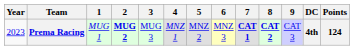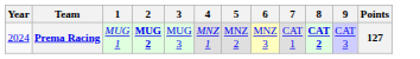 <table class="wikitable" style="text-align:center; font-size:85%;">
 <tr>
 <th>Year</th>
 <th>Team</th>
 <th>1</th>
 <th>2</th>
 <th>3</th>
 <th>4</th>
 <th>5</th>
 <th>6</th>
 <th>7</th>
 <th>8</th>
 <th>9</th>
-<th>DC</th>
 <th>Points</th>
 </tr>
 <tr>
-<td id=2023C><a href='#'>2023</a></td>
+<td id=2023C><a href='#'>2024</a></td>
 <th><a href='#'>Prema Racing</a></th>
 <td style="background:#DFFFDF;"><em><a href='#'>MUG<br>1</a></em><br></td>
 <td style="background:#DFFFDF;"><strong><a href='#'>MUG<br>2</a></strong><br></td>
 <td style="background:#DFFFDF;"><a href='#'>MUG<br>3</a><br></td>
 <td style="background:#DFDFDF;"><em><a href='#'>MNZ<br>1</a></em><br></td>
 <td style="background:#DFDFDF;"><a href='#'>MNZ<br>2</a><br></td>
 <td style="background:#FFFFBF;"><a href='#'>MNZ<br>3</a><br></td>
-<td style="background:#DFDFDF;"><strong><a href='#'>CAT<br>1</a><br></strong></td>
+<td style="background:#DFDFDF;"><a href='#'>CAT<br>1</a><br></td>
 <td style="background:#DFFFDF;"><strong><a href='#'>CAT<br>2</a><br></strong></td>
 <td style="background:#CFCFFF;"><a href='#'>CAT<br>3</a><br></td>
-<th>4th</th>
-<th>124</th>
+<th>127</th>
 </tr>
 </table>
